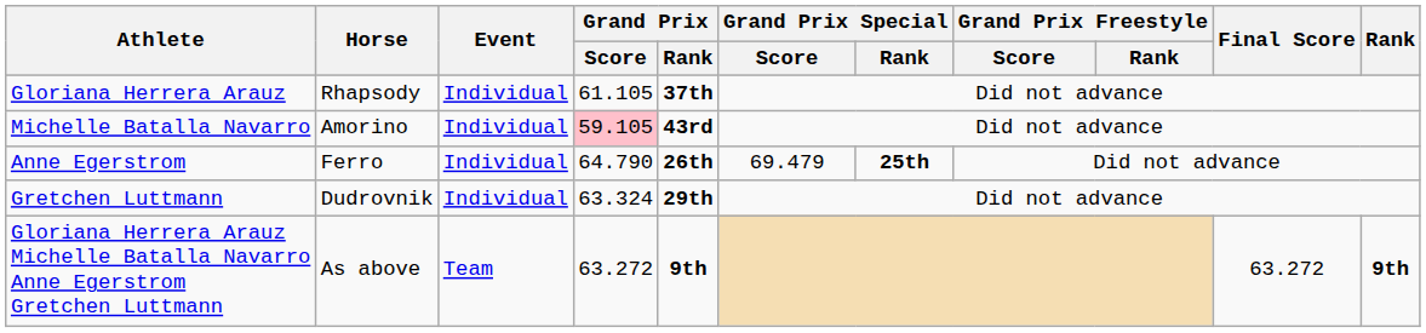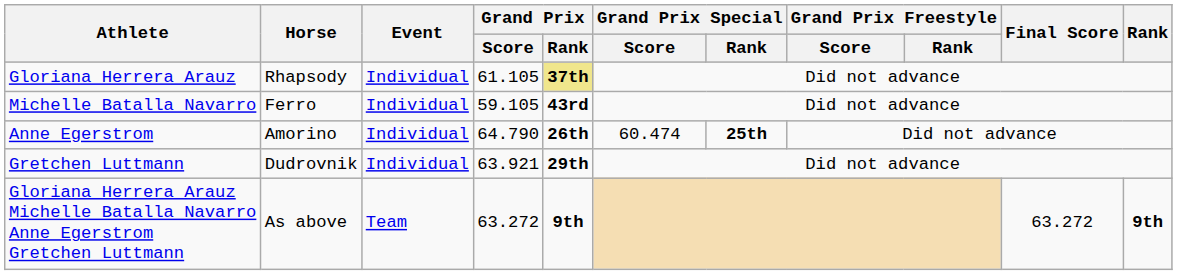 <table class="wikitable" border="1" style="font-size:90%">
 <tr>
 <th rowspan=2>Athlete</th>
 <th rowspan=2>Horse</th>
 <th rowspan=2>Event</th>
 <th colspan=2>Grand Prix</th>
 <th colspan=2>Grand Prix Special</th>
 <th colspan=2>Grand Prix Freestyle</th>
 <th rowspan=2>Final Score</th>
 <th rowspan=2>Rank</th>
 </tr>
 <tr>
 <th>Score</th>
 <th>Rank</th>
 <th>Score</th>
 <th>Rank</th>
 <th>Score</th>
 <th>Rank</th>
 </tr>
 <tr>
 <td><a href='#'>Gloriana Herrera Arauz</a></td>
 <td>Rhapsody</td>
 <td><a href='#'>Individual</a></td>
 <td align=center>61.105</td>
-<td align=center><strong>37th</strong></td>
+<td align=center style="background: khaki;"><strong>37th</strong></td>
 <td align=center colspan="7">Did not advance</td>
 </tr>
 <tr>
 <td><a href='#'>Michelle Batalla Navarro</a></td>
-<td>Amorino</td>
+<td>Ferro</td>
 <td><a href='#'>Individual</a></td>
-<td align=center style="background: pink;">59.105</td>
+<td align=center>59.105</td>
 <td align=center><strong>43rd</strong></td>
 <td align=center colspan="7">Did not advance</td>
 </tr>
 <tr>
 <td><a href='#'>Anne Egerstrom</a></td>
-<td>Ferro</td>
+<td>Amorino</td>
 <td><a href='#'>Individual</a></td>
 <td align=center>64.790</td>
 <td align=center><strong>26th</strong></td>
-<td align=center>69.479</td>
+<td align=center>60.474</td>
 <td align=center><strong>25th</strong></td>
 <td align=center colspan="7">Did not advance</td>
 </tr>
 <tr>
 <td><a href='#'>Gretchen Luttmann</a></td>
 <td>Dudrovnik</td>
 <td><a href='#'>Individual</a></td>
-<td align=center>63.324</td>
+<td align=center>63.921</td>
 <td align=center><strong>29th</strong></td>
 <td align=center colspan="7">Did not advance</td>
 </tr>
 <tr>
 <td><a href='#'>Gloriana Herrera Arauz</a><br><a href='#'>Michelle Batalla Navarro</a><br><a href='#'>Anne Egerstrom</a><br><a href='#'>Gretchen Luttmann</a></td>
 <td>As above</td>
 <td><a href='#'>Team</a></td>
 <td align=center>63.272</td>
 <td align=center><strong>9th</strong></td>
 <td colspan="4" bgcolor="wheat"></td>
 <td align=center>63.272</td>
 <td align=center><strong>9th</strong></td>
 </tr>
 </table>
